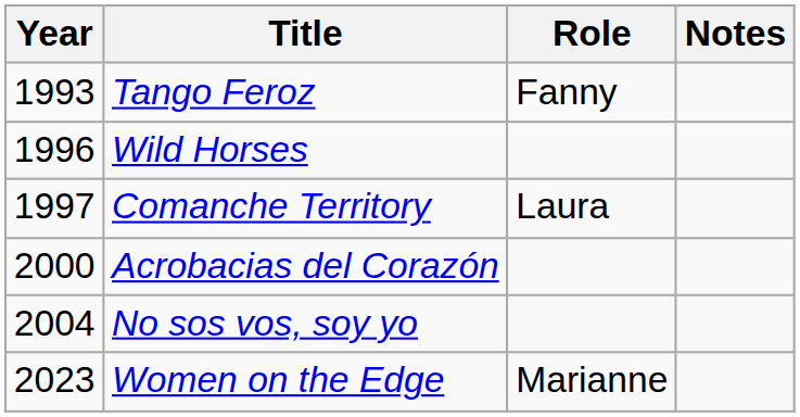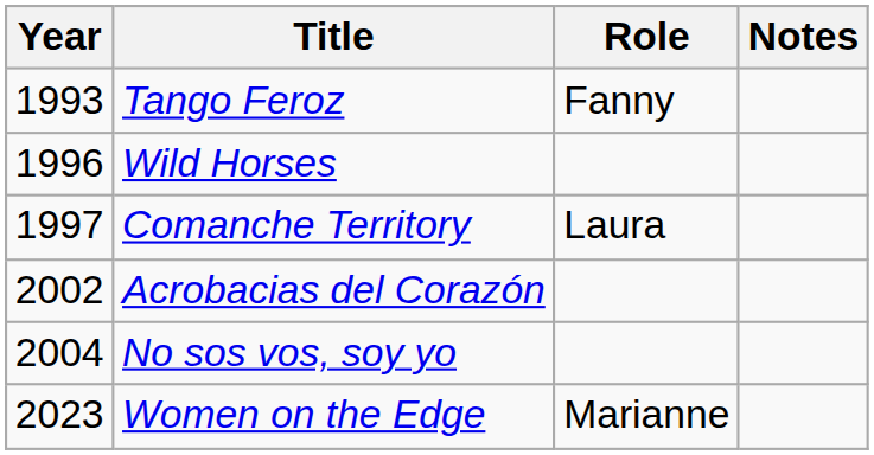 <table class="wikitable sortable">
 <tr>
 <th>Year</th>
 <th>Title</th>
 <th>Role</th>
 <th class="unsortable">Notes</th>
 </tr>
 <tr>
 <td>1993</td>
 <td><em><a href='#'>Tango Feroz</a></em></td>
 <td>Fanny</td>
 <td></td>
 </tr>
 <tr>
 <td>1996</td>
 <td><em><a href='#'>Wild Horses</a></em></td>
 <td></td>
 <td></td>
 </tr>
 <tr>
 <td>1997</td>
 <td><em><a href='#'>Comanche Territory</a></em></td>
 <td>Laura</td>
 <td></td>
 </tr>
 <tr>
-<td>2000</td>
+<td>2002</td>
 <td><em><a href='#'>Acrobacias del Corazón</a></em></td>
 <td></td>
 <td></td>
 </tr>
 <tr>
 <td>2004</td>
 <td><em><a href='#'>No sos vos, soy yo</a></em></td>
 <td></td>
 <td></td>
 </tr>
 <tr>
 <td>2023</td>
 <td><em><a href='#'>Women on the Edge</a></em></td>
 <td>Marianne</td>
 <td></td>
 </tr>
 </table>
